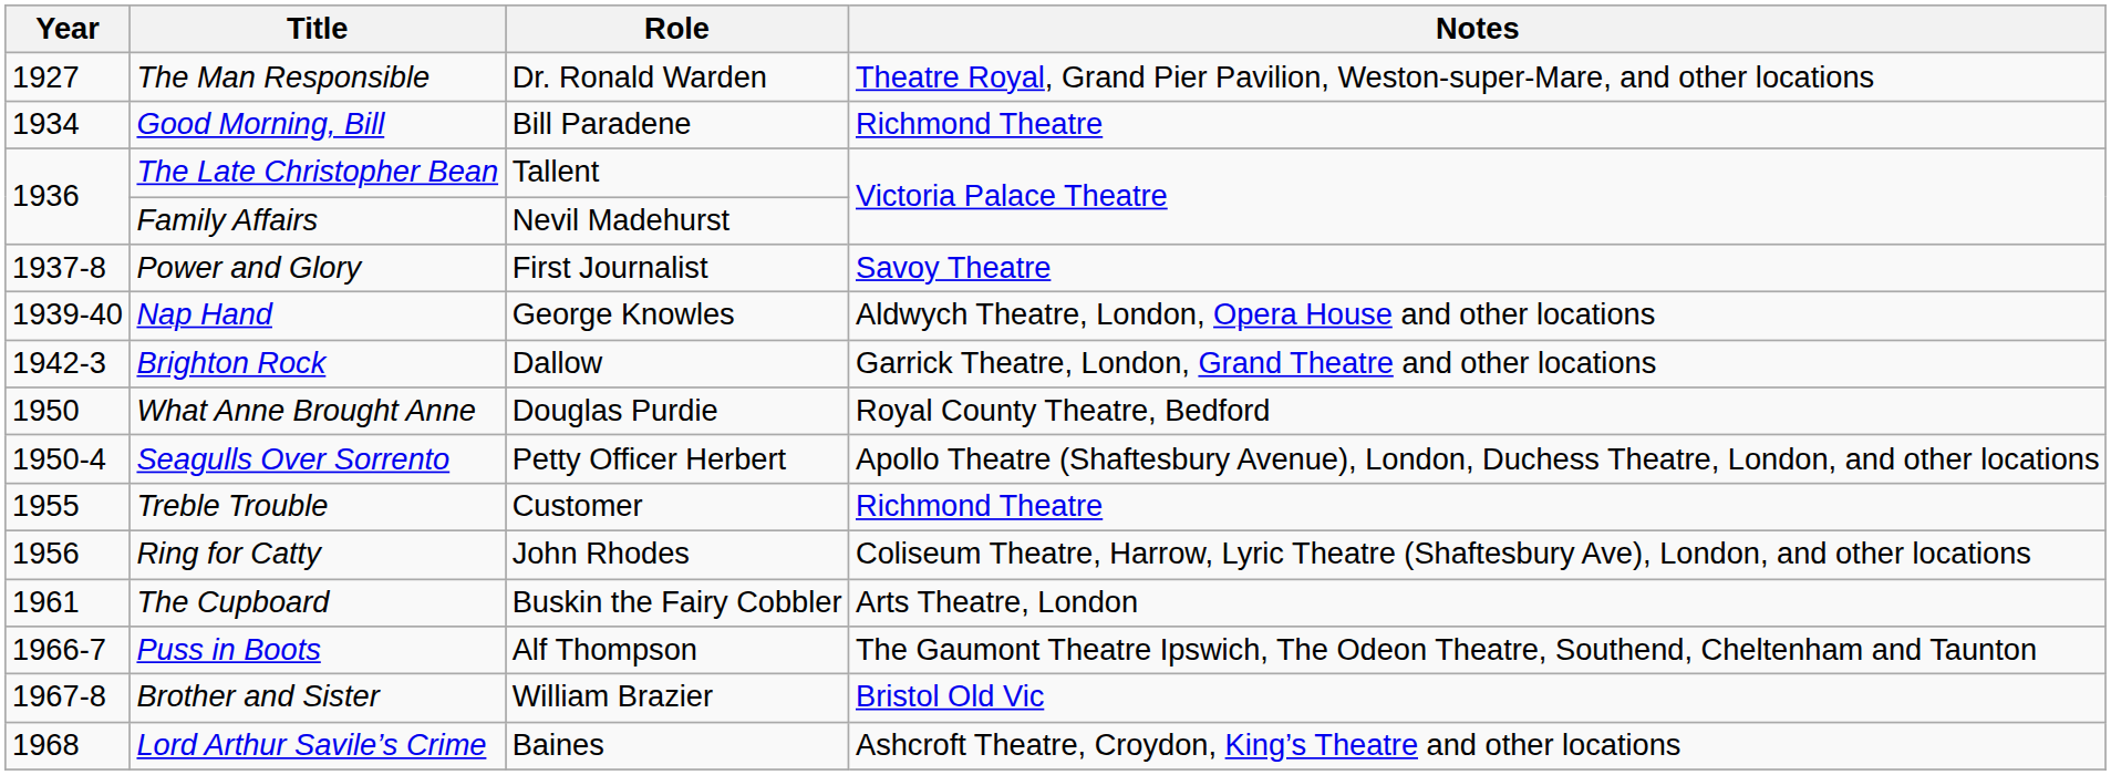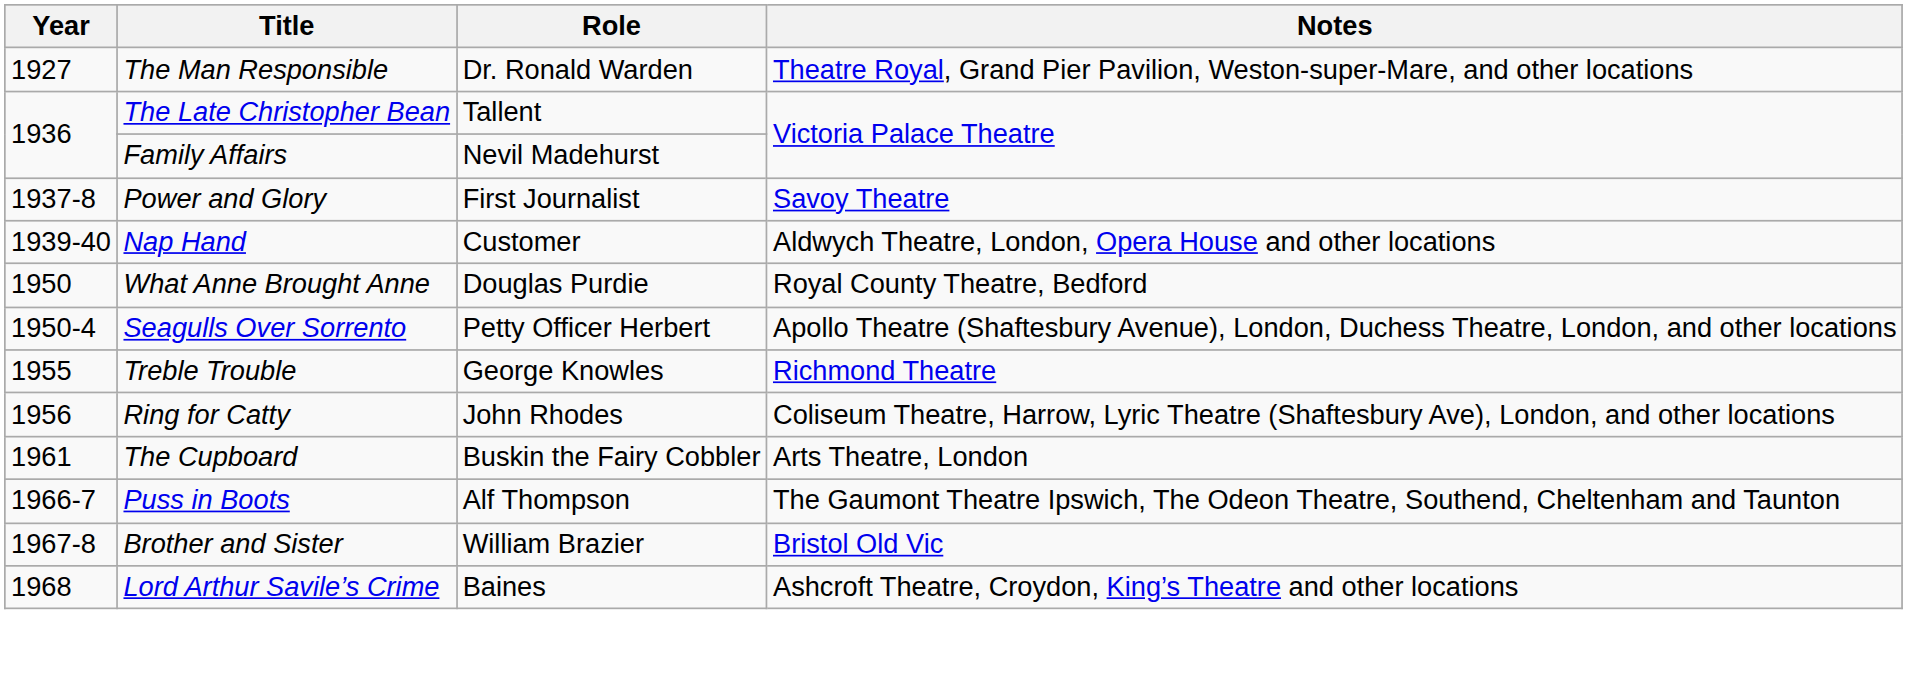 <table class="wikitable">
 <tr>
 <th>Year</th>
 <th>Title</th>
 <th>Role</th>
 <th>Notes</th>
 </tr>
 <tr>
 <td>1927</td>
 <td><em>The Man Responsible</em></td>
 <td>Dr. Ronald Warden</td>
 <td><a href='#'>Theatre Royal</a>, Grand Pier Pavilion, Weston-super-Mare, and other locations</td>
-</tr>
-<tr>
-<td>1934</td>
-<td><em><a href='#'>Good Morning, Bill</a></em></td>
-<td>Bill Paradene</td>
-<td><a href='#'>Richmond Theatre</a></td>
 </tr>
 <tr>
 <td rowspan="2">1936</td>
 <td><em><a href='#'>The Late Christopher Bean</a></em></td>
 <td>Tallent</td>
 <td rowspan="2"><a href='#'>Victoria Palace Theatre</a></td>
 </tr>
 <tr>
 <td><em>Family Affairs</em></td>
 <td>Nevil Madehurst</td>
 </tr>
 <tr>
 <td>1937-8</td>
 <td><em>Power and Glory</em></td>
 <td>First Journalist</td>
 <td><a href='#'>Savoy Theatre</a></td>
 </tr>
 <tr>
 <td>1939-40</td>
 <td><a href='#'><em>Nap Hand</em></a></td>
-<td>George Knowles</td>
+<td>Customer</td>
 <td>Aldwych Theatre, London, <a href='#'>Opera House</a> and other locations</td>
-</tr>
-<tr>
-<td>1942-3</td>
-<td><a href='#'><em>Brighton Rock</em></a></td>
-<td>Dallow</td>
-<td>Garrick Theatre, London, <a href='#'>Grand Theatre</a> and other locations</td>
 </tr>
 <tr>
 <td>1950</td>
 <td><em>What Anne Brought Anne</em></td>
 <td>Douglas Purdie</td>
 <td>Royal County Theatre, Bedford</td>
 </tr>
 <tr>
 <td>1950-4</td>
 <td><a href='#'><em>Seagulls Over Sorrento</em></a></td>
 <td>Petty Officer Herbert</td>
 <td>Apollo Theatre (Shaftesbury Avenue), London, Duchess Theatre, London, and other locations</td>
 </tr>
 <tr>
 <td>1955</td>
 <td><em>Treble Trouble</em></td>
-<td>Customer</td>
+<td>George Knowles</td>
 <td><a href='#'>Richmond Theatre</a></td>
 </tr>
 <tr>
 <td>1956</td>
 <td><em>Ring for Catty</em></td>
 <td>John Rhodes</td>
 <td>Coliseum Theatre, Harrow, Lyric Theatre (Shaftesbury Ave), London, and other locations</td>
 </tr>
 <tr>
 <td>1961</td>
 <td><em>The Cupboard</em></td>
 <td>Buskin the Fairy Cobbler</td>
 <td>Arts Theatre, London</td>
 </tr>
 <tr>
 <td>1966-7</td>
 <td><em><a href='#'>Puss in Boots</a></em></td>
 <td>Alf Thompson</td>
 <td>The Gaumont Theatre Ipswich, The Odeon Theatre, Southend, Cheltenham and Taunton</td>
 </tr>
 <tr>
 <td>1967-8</td>
 <td><em>Brother and Sister</em></td>
 <td>William Brazier</td>
 <td><a href='#'>Bristol Old Vic</a></td>
 </tr>
 <tr>
 <td>1968</td>
 <td><em><a href='#'>Lord Arthur Savile’s Crime</a></em></td>
 <td>Baines</td>
 <td>Ashcroft Theatre, Croydon, <a href='#'>King’s Theatre</a> and other locations</td>
 </tr>
 </table>
